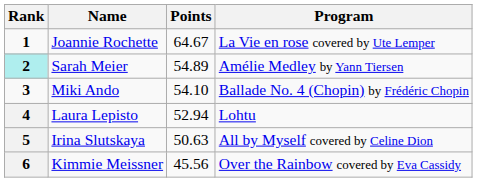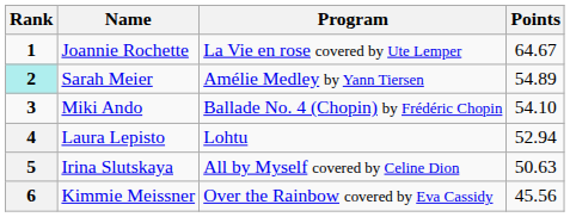 <table class="wikitable">
 <tr>
 <th>Rank</th>
 <th>Name</th>
+<th>Program</th>
 <th>Points</th>
-<th>Program</th>
 </tr>
 <tr>
 <td align="center"><strong>1</strong></td>
 <td> <a href='#'>Joannie Rochette</a></td>
+<td><a href='#'>La Vie en rose</a> <small>covered by <a href='#'>Ute Lemper</a></small></td>
 <td align="center">64.67</td>
-<td><a href='#'>La Vie en rose</a> <small>covered by <a href='#'>Ute Lemper</a></small></td>
 </tr>
 <tr>
 <td align="center" style="background: paleturquoise;"><strong>2</strong></td>
 <td> <a href='#'>Sarah Meier</a></td>
+<td><a href='#'>Amélie Medley</a> <small>by <a href='#'>Yann Tiersen</a></small></td>
 <td align="center">54.89</td>
-<td><a href='#'>Amélie Medley</a> <small>by <a href='#'>Yann Tiersen</a></small></td>
 </tr>
 <tr>
 <td align="center"><strong>3</strong></td>
 <td> <a href='#'>Miki Ando</a></td>
+<td><a href='#'>Ballade No. 4 (Chopin)</a> <small>by <a href='#'>Frédéric Chopin</a></small></td>
 <td align="center">54.10</td>
-<td><a href='#'>Ballade No. 4 (Chopin)</a> <small>by <a href='#'>Frédéric Chopin</a></small></td>
 </tr>
 <tr>
 <th>4</th>
 <td> <a href='#'>Laura Lepisto</a></td>
+<td><a href='#'>Lohtu</a></td>
 <td align="center">52.94</td>
-<td><a href='#'>Lohtu</a></td>
 </tr>
 <tr>
 <th>5</th>
 <td> <a href='#'>Irina Slutskaya</a></td>
+<td><a href='#'>All by Myself</a> <small>covered by <a href='#'>Celine Dion</a></small></td>
 <td align="center">50.63</td>
-<td><a href='#'>All by Myself</a> <small>covered by <a href='#'>Celine Dion</a></small></td>
 </tr>
 <tr>
 <th>6</th>
 <td> <a href='#'>Kimmie Meissner</a></td>
+<td><a href='#'>Over the Rainbow</a> <small>covered by <a href='#'>Eva Cassidy</a></small></td>
 <td align="center">45.56</td>
-<td><a href='#'>Over the Rainbow</a> <small>covered by <a href='#'>Eva Cassidy</a></small></td>
 </tr>
 </table>
